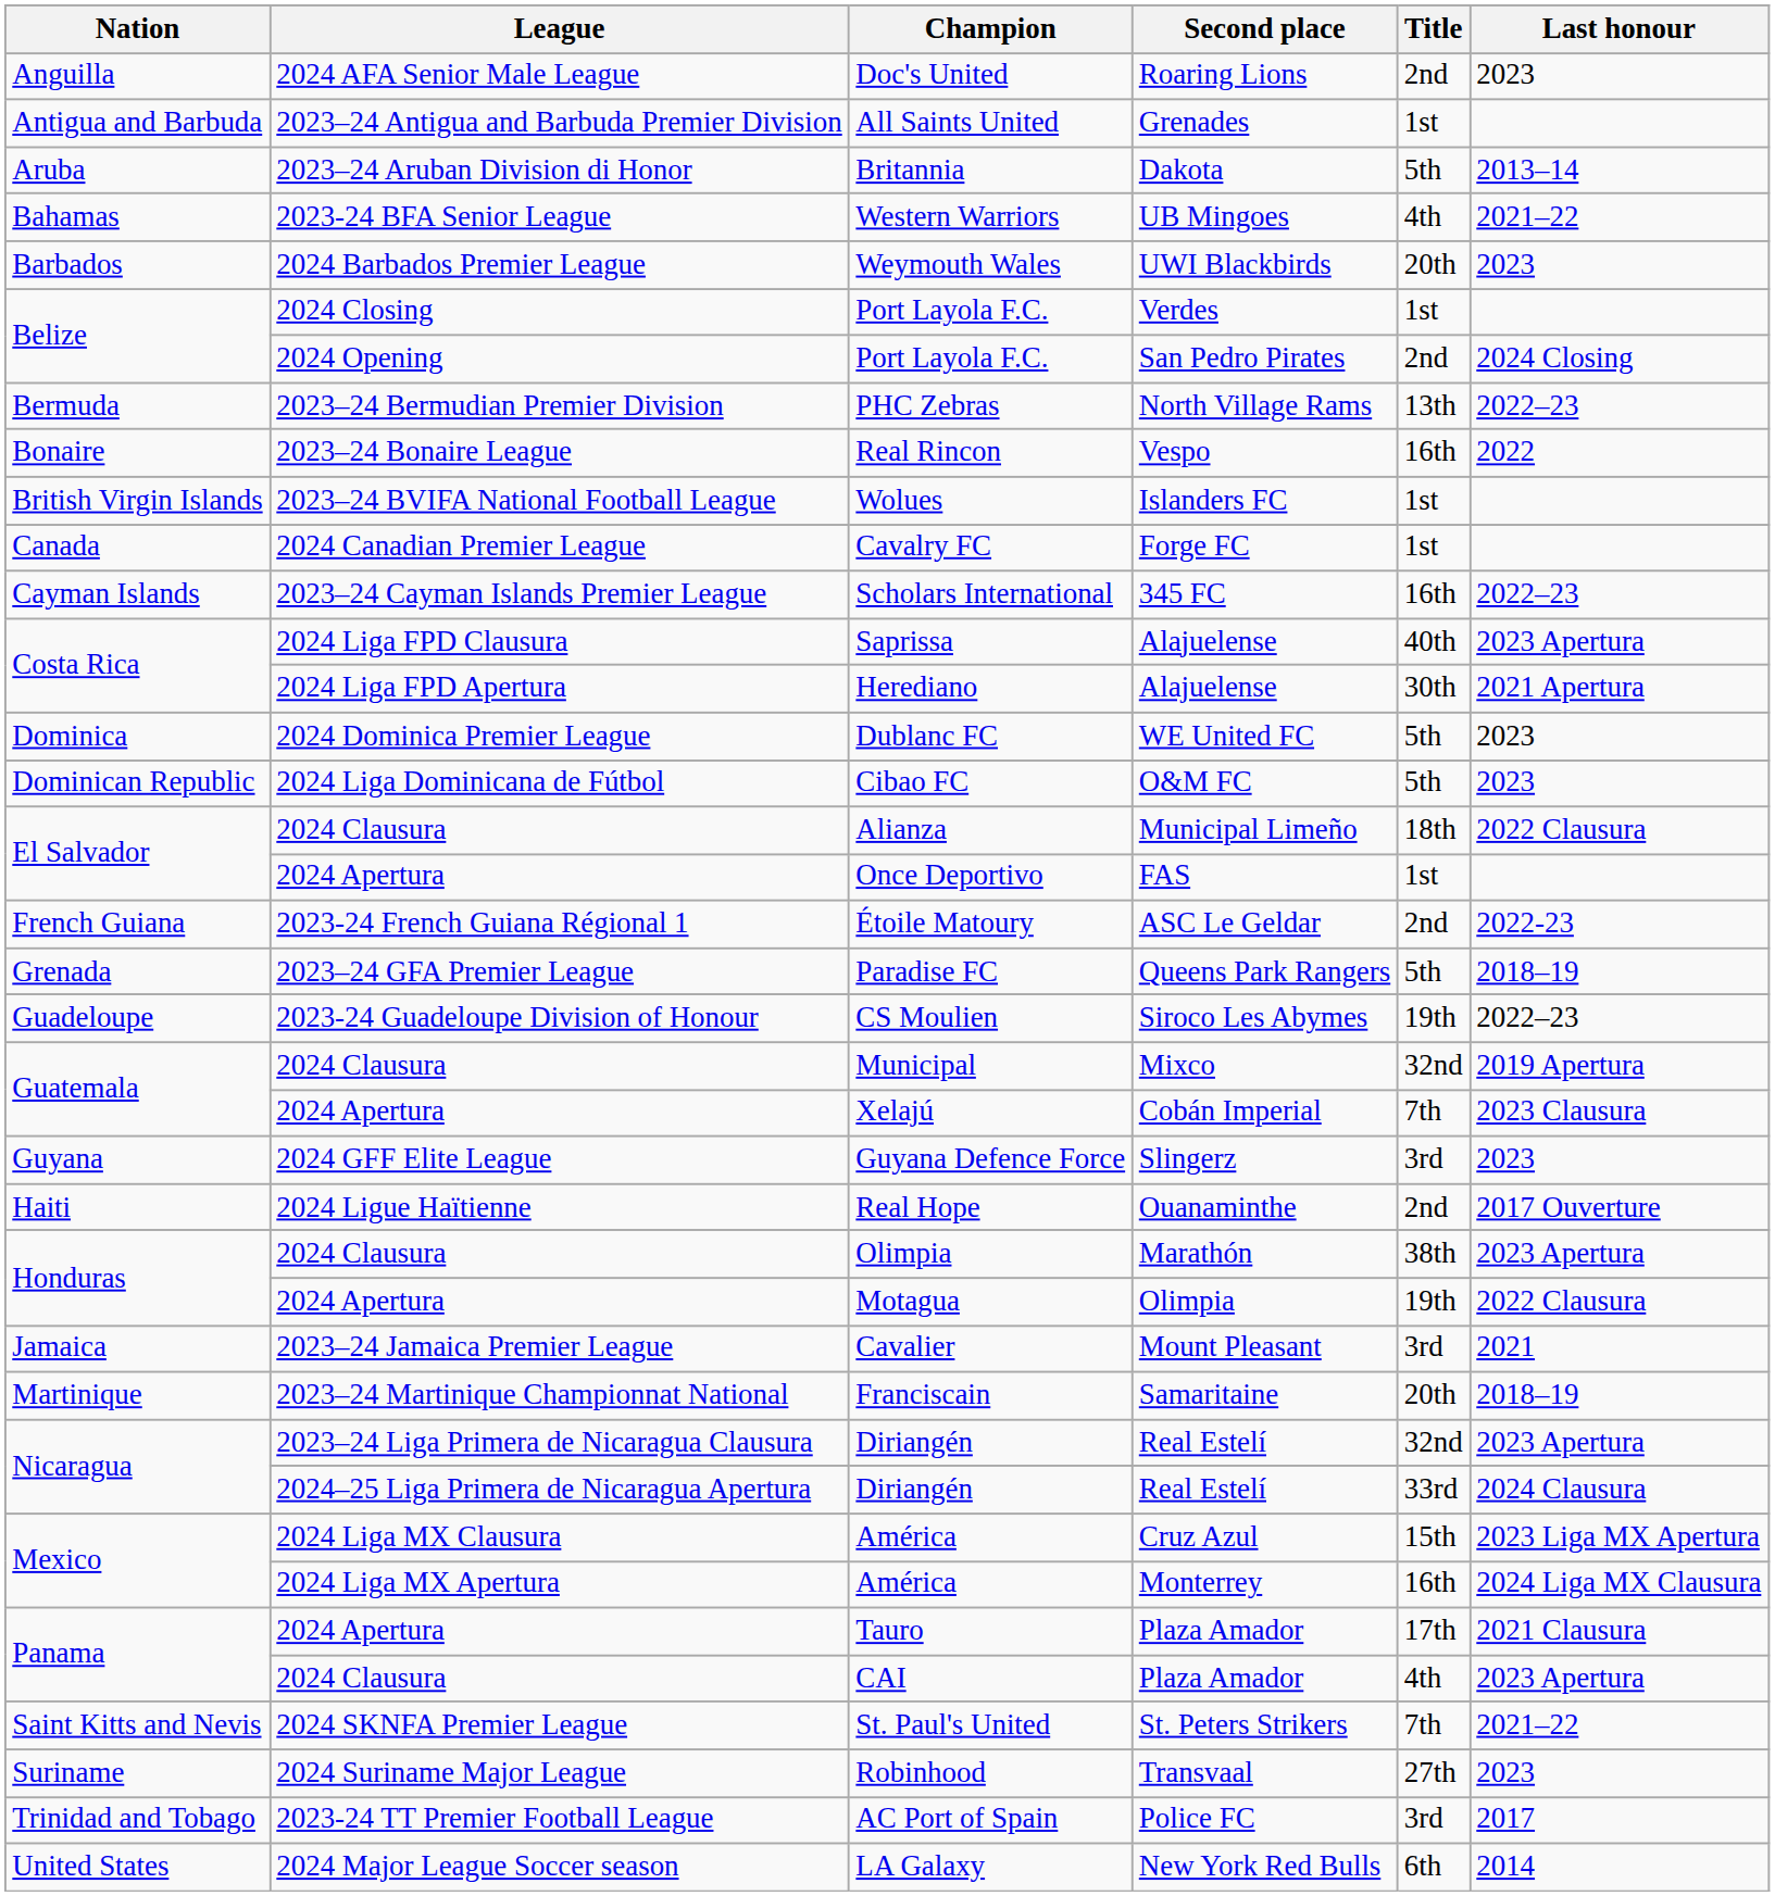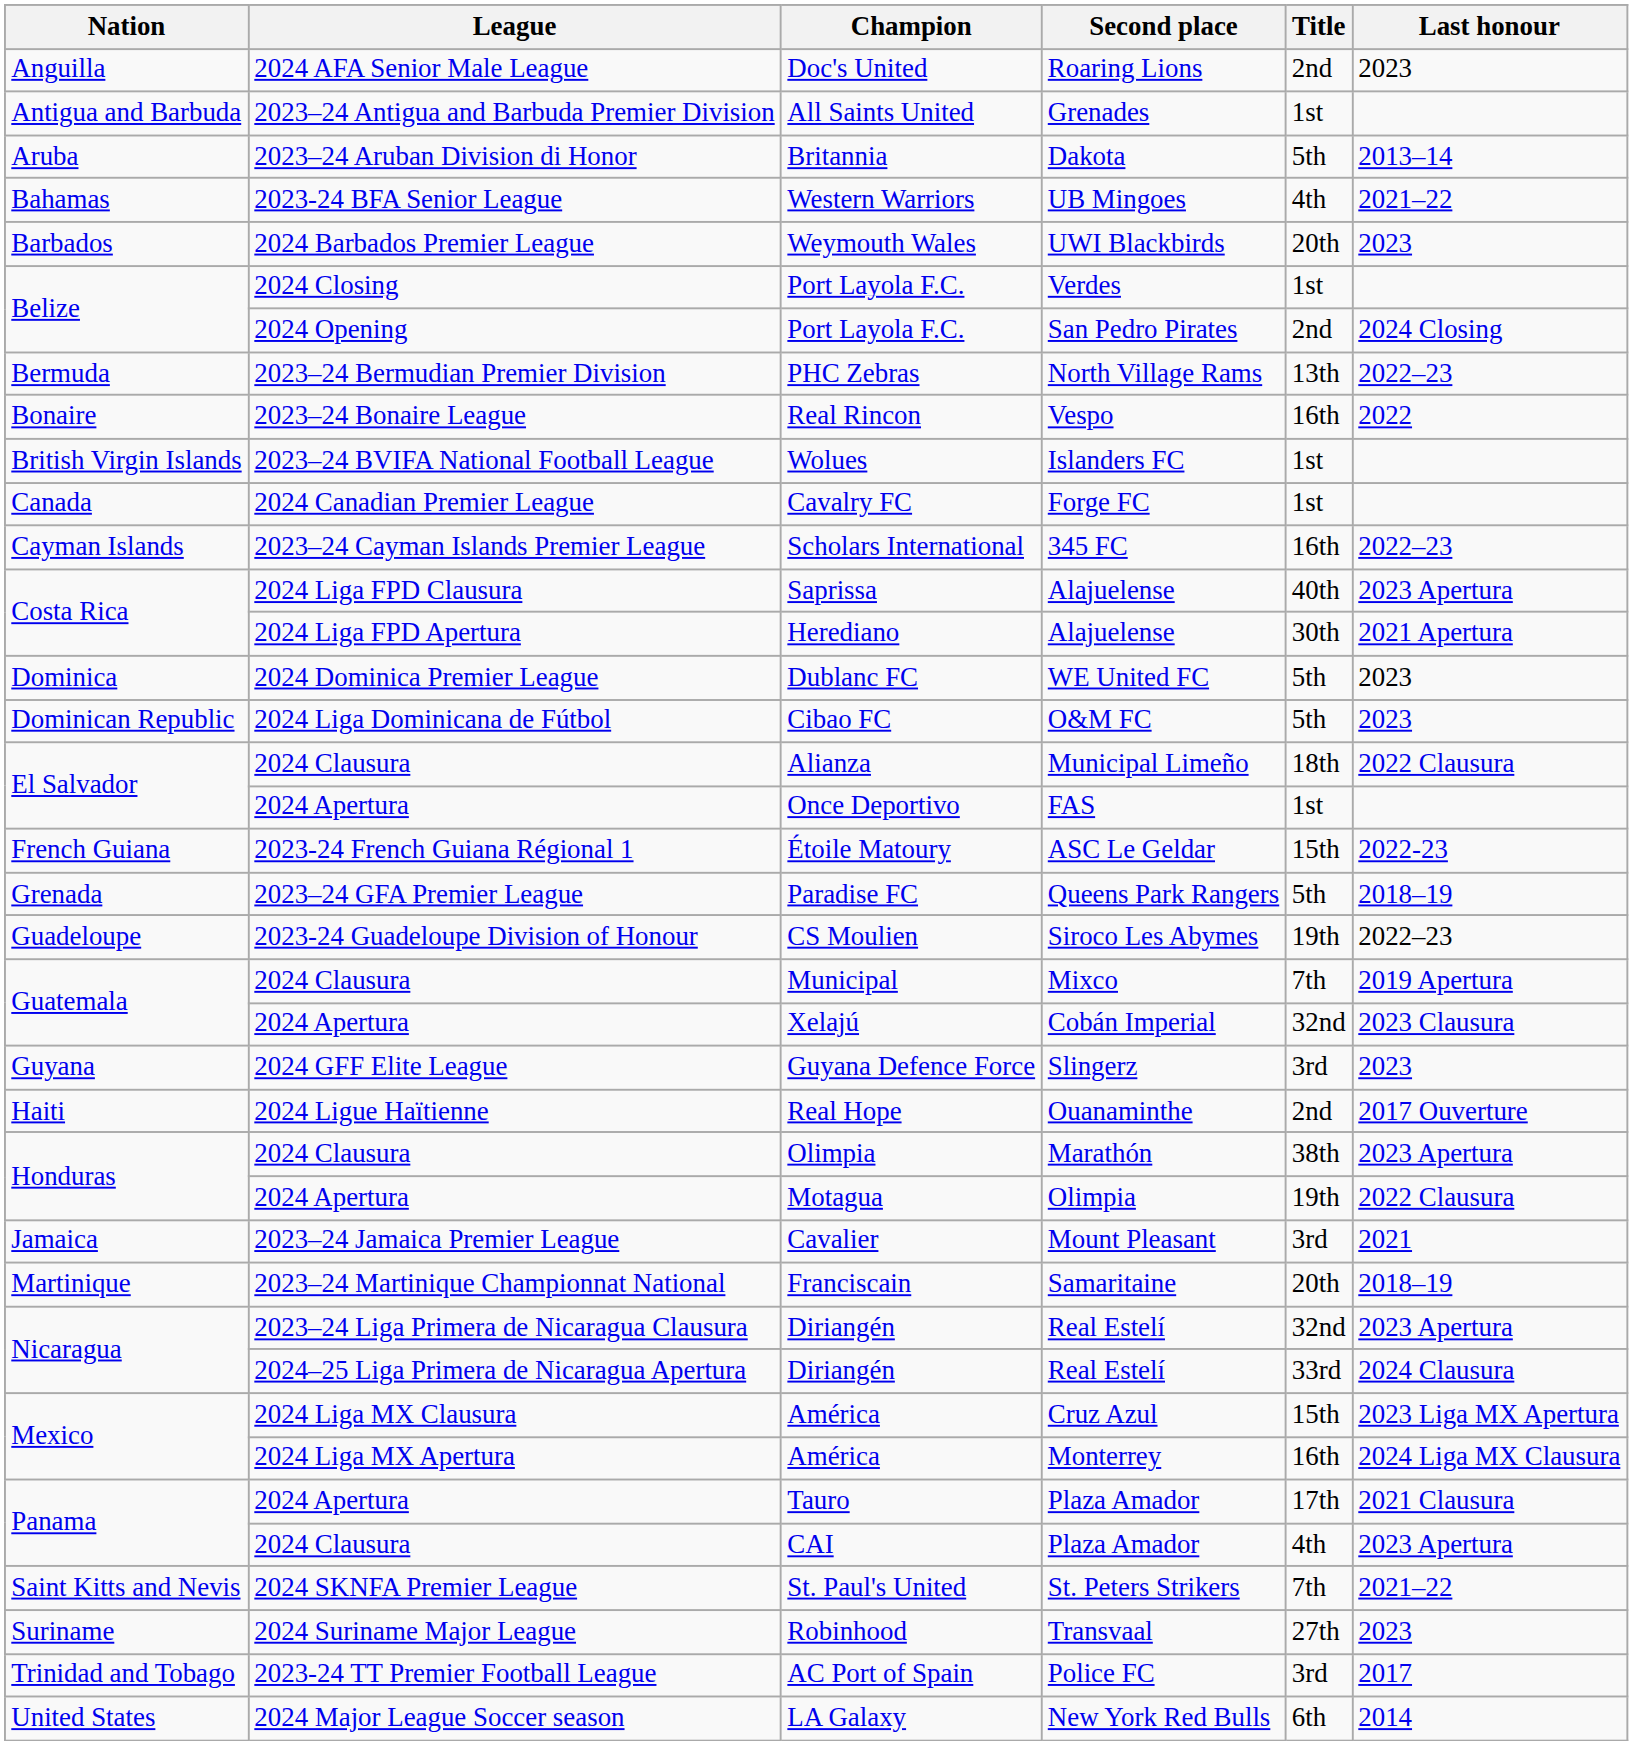 <table class=wikitable style="font-size:14px">
 <tr>
 <th>Nation</th>
 <th>League</th>
 <th>Champion</th>
 <th>Second place</th>
 <th data-sort-type="number">Title</th>
 <th>Last honour</th>
 </tr>
 <tr>
 <td> <a href='#'>Anguilla</a></td>
 <td><a href='#'>2024 AFA Senior Male League</a></td>
 <td><a href='#'>Doc's United</a></td>
 <td><a href='#'>Roaring Lions</a></td>
 <td>2nd</td>
 <td>2023</td>
 </tr>
 <tr>
 <td> <a href='#'>Antigua and Barbuda</a></td>
 <td><a href='#'>2023–24 Antigua and Barbuda Premier Division</a></td>
 <td><a href='#'>All Saints United</a></td>
 <td><a href='#'>Grenades</a></td>
 <td>1st</td>
 <td></td>
 </tr>
 <tr>
 <td> <a href='#'>Aruba</a></td>
 <td><a href='#'>2023–24 Aruban Division di Honor</a></td>
 <td><a href='#'>Britannia</a></td>
 <td><a href='#'>Dakota</a></td>
 <td>5th</td>
 <td><a href='#'>2013–14</a></td>
 </tr>
 <tr>
 <td> <a href='#'>Bahamas</a></td>
 <td><a href='#'>2023-24 BFA Senior League</a></td>
 <td><a href='#'>Western Warriors</a></td>
 <td><a href='#'>UB Mingoes</a></td>
 <td>4th</td>
 <td><a href='#'>2021–22</a></td>
 </tr>
 <tr>
 <td> <a href='#'>Barbados</a></td>
 <td><a href='#'>2024 Barbados Premier League</a></td>
 <td><a href='#'>Weymouth Wales</a></td>
 <td><a href='#'>UWI Blackbirds</a></td>
 <td>20th</td>
 <td><a href='#'>2023</a></td>
 </tr>
 <tr>
 <td rowspan=2> <a href='#'>Belize</a></td>
 <td><a href='#'>2024 Closing</a></td>
 <td><a href='#'>Port Layola F.C.</a></td>
 <td><a href='#'>Verdes</a></td>
 <td>1st</td>
 <td></td>
 </tr>
 <tr>
 <td><a href='#'>2024 Opening</a></td>
 <td><a href='#'>Port Layola F.C.</a></td>
 <td><a href='#'>San Pedro Pirates</a></td>
 <td>2nd</td>
 <td><a href='#'>2024 Closing</a></td>
 </tr>
 <tr>
 <td> <a href='#'>Bermuda</a></td>
 <td><a href='#'>2023–24 Bermudian Premier Division</a></td>
 <td><a href='#'>PHC Zebras</a></td>
 <td><a href='#'>North Village Rams</a></td>
 <td>13th</td>
 <td><a href='#'>2022–23</a></td>
 </tr>
 <tr>
 <td> <a href='#'>Bonaire</a></td>
 <td><a href='#'>2023–24 Bonaire League</a></td>
 <td><a href='#'>Real Rincon</a></td>
 <td><a href='#'>Vespo</a></td>
 <td>16th</td>
 <td><a href='#'>2022</a></td>
 </tr>
 <tr>
 <td> <a href='#'>British Virgin Islands</a></td>
 <td><a href='#'>2023–24 BVIFA National Football League</a></td>
 <td><a href='#'>Wolues</a></td>
 <td><a href='#'>Islanders FC</a></td>
 <td>1st</td>
 <td></td>
 </tr>
 <tr>
 <td> <a href='#'>Canada</a></td>
 <td><a href='#'>2024 Canadian Premier League</a></td>
 <td><a href='#'>Cavalry FC</a></td>
 <td><a href='#'>Forge FC</a></td>
 <td>1st</td>
 <td></td>
 </tr>
 <tr>
 <td> <a href='#'>Cayman Islands</a></td>
 <td><a href='#'>2023–24 Cayman Islands Premier League</a></td>
 <td><a href='#'>Scholars International</a></td>
 <td><a href='#'>345 FC</a></td>
 <td>16th</td>
 <td><a href='#'>2022–23</a></td>
 </tr>
 <tr>
 <td rowspan=2> <a href='#'>Costa Rica</a></td>
 <td><a href='#'>2024 Liga FPD Clausura</a></td>
 <td><a href='#'>Saprissa</a></td>
 <td><a href='#'>Alajuelense</a></td>
 <td>40th</td>
 <td><a href='#'>2023 Apertura</a></td>
 </tr>
 <tr>
 <td><a href='#'>2024 Liga FPD Apertura</a></td>
 <td><a href='#'>Herediano</a></td>
 <td><a href='#'>Alajuelense</a></td>
 <td>30th</td>
 <td><a href='#'>2021 Apertura</a></td>
 </tr>
 <tr>
 <td> <a href='#'>Dominica</a></td>
 <td><a href='#'>2024 Dominica Premier League</a></td>
 <td><a href='#'>Dublanc FC</a></td>
 <td><a href='#'>WE United FC</a></td>
 <td>5th</td>
 <td>2023</td>
 </tr>
 <tr>
 <td> <a href='#'>Dominican Republic</a></td>
 <td><a href='#'>2024 Liga Dominicana de Fútbol</a></td>
 <td><a href='#'>Cibao FC</a></td>
 <td><a href='#'>O&M FC</a></td>
 <td>5th</td>
 <td><a href='#'>2023</a></td>
 </tr>
 <tr>
 <td rowspan=2> <a href='#'>El Salvador</a></td>
 <td><a href='#'>2024 Clausura</a></td>
 <td><a href='#'>Alianza</a></td>
 <td><a href='#'>Municipal Limeño</a></td>
 <td>18th</td>
 <td><a href='#'>2022 Clausura</a></td>
 </tr>
 <tr>
 <td><a href='#'>2024 Apertura</a></td>
 <td><a href='#'>Once Deportivo</a></td>
 <td><a href='#'>FAS</a></td>
 <td>1st</td>
 <td></td>
 </tr>
 <tr>
 <td> <a href='#'>French Guiana</a></td>
 <td><a href='#'>2023-24 French Guiana Régional 1</a></td>
 <td><a href='#'>Étoile Matoury</a></td>
 <td><a href='#'>ASC Le Geldar</a></td>
-<td>2nd</td>
+<td>15th</td>
 <td><a href='#'>2022-23</a></td>
 </tr>
 <tr>
 <td> <a href='#'>Grenada</a></td>
 <td><a href='#'>2023–24 GFA Premier League</a></td>
 <td><a href='#'>Paradise FC</a></td>
 <td><a href='#'>Queens Park Rangers</a></td>
 <td>5th</td>
 <td><a href='#'>2018–19</a></td>
 </tr>
 <tr>
 <td> <a href='#'>Guadeloupe</a></td>
 <td><a href='#'>2023-24 Guadeloupe Division of Honour</a></td>
 <td><a href='#'>CS Moulien</a></td>
 <td><a href='#'>Siroco Les Abymes</a></td>
 <td>19th</td>
 <td>2022–23</td>
 </tr>
 <tr>
 <td rowspan=2> <a href='#'>Guatemala</a></td>
 <td><a href='#'>2024 Clausura</a></td>
 <td><a href='#'>Municipal</a></td>
 <td><a href='#'>Mixco</a></td>
-<td>32nd</td>
+<td>7th</td>
 <td><a href='#'>2019 Apertura</a></td>
 </tr>
 <tr>
 <td><a href='#'>2024 Apertura</a></td>
 <td><a href='#'>Xelajú</a></td>
 <td><a href='#'>Cobán Imperial</a></td>
-<td>7th</td>
+<td>32nd</td>
 <td><a href='#'>2023 Clausura</a></td>
 </tr>
 <tr>
 <td> <a href='#'>Guyana</a></td>
 <td><a href='#'>2024 GFF Elite League</a></td>
 <td><a href='#'>Guyana Defence Force</a></td>
 <td><a href='#'>Slingerz</a></td>
 <td>3rd</td>
 <td><a href='#'>2023</a></td>
 </tr>
 <tr>
 <td> <a href='#'>Haiti</a></td>
 <td><a href='#'>2024 Ligue Haïtienne</a></td>
 <td><a href='#'>Real Hope</a></td>
 <td><a href='#'>Ouanaminthe</a></td>
 <td>2nd</td>
 <td><a href='#'>2017 Ouverture</a></td>
 </tr>
 <tr>
 <td rowspan=2> <a href='#'>Honduras</a></td>
 <td><a href='#'>2024 Clausura</a></td>
 <td><a href='#'>Olimpia</a></td>
 <td><a href='#'>Marathón</a></td>
 <td>38th</td>
 <td><a href='#'>2023 Apertura</a></td>
 </tr>
 <tr>
 <td><a href='#'>2024 Apertura</a></td>
 <td><a href='#'>Motagua</a></td>
 <td><a href='#'>Olimpia</a></td>
 <td>19th</td>
 <td><a href='#'>2022 Clausura</a></td>
 </tr>
 <tr>
 <td> <a href='#'>Jamaica</a></td>
 <td><a href='#'>2023–24 Jamaica Premier League</a></td>
 <td><a href='#'>Cavalier</a></td>
 <td><a href='#'>Mount Pleasant</a></td>
 <td>3rd</td>
 <td><a href='#'>2021</a></td>
 </tr>
 <tr>
 <td> <a href='#'>Martinique</a></td>
 <td><a href='#'>2023–24 Martinique Championnat National</a></td>
 <td><a href='#'>Franciscain</a></td>
 <td><a href='#'>Samaritaine</a></td>
 <td>20th</td>
 <td><a href='#'>2018–19</a></td>
 </tr>
 <tr>
 <td rowspan=2> <a href='#'>Nicaragua</a></td>
 <td><a href='#'>2023–24 Liga Primera de Nicaragua Clausura</a></td>
 <td><a href='#'>Diriangén</a></td>
 <td><a href='#'>Real Estelí</a></td>
 <td>32nd</td>
 <td><a href='#'>2023 Apertura</a></td>
 </tr>
 <tr>
 <td><a href='#'>2024–25 Liga Primera de Nicaragua Apertura</a></td>
 <td><a href='#'>Diriangén</a></td>
 <td><a href='#'>Real Estelí</a></td>
 <td>33rd</td>
 <td><a href='#'>2024 Clausura</a></td>
 </tr>
 <tr>
 <td rowspan=2> <a href='#'>Mexico</a></td>
 <td><a href='#'>2024 Liga MX Clausura</a></td>
 <td><a href='#'>América</a></td>
 <td><a href='#'>Cruz Azul</a></td>
 <td>15th</td>
 <td><a href='#'>2023 Liga MX Apertura</a></td>
 </tr>
 <tr>
 <td><a href='#'>2024 Liga MX Apertura</a></td>
 <td><a href='#'>América</a></td>
 <td><a href='#'>Monterrey</a></td>
 <td>16th</td>
 <td><a href='#'>2024 Liga MX Clausura</a></td>
 </tr>
 <tr>
 <td rowspan=2> <a href='#'>Panama</a></td>
 <td><a href='#'>2024 Apertura</a></td>
 <td><a href='#'>Tauro</a></td>
 <td><a href='#'>Plaza Amador</a></td>
 <td>17th</td>
 <td><a href='#'>2021 Clausura</a></td>
 </tr>
 <tr>
 <td><a href='#'>2024 Clausura</a></td>
 <td><a href='#'>CAI</a></td>
 <td><a href='#'>Plaza Amador</a></td>
 <td>4th</td>
 <td><a href='#'>2023 Apertura</a></td>
 </tr>
 <tr>
 <td> <a href='#'>Saint Kitts and Nevis</a></td>
 <td><a href='#'>2024 SKNFA Premier League</a></td>
 <td><a href='#'>St. Paul's United</a></td>
 <td><a href='#'>St. Peters Strikers</a></td>
 <td>7th</td>
 <td><a href='#'>2021–22</a></td>
 </tr>
 <tr>
 <td> <a href='#'>Suriname</a></td>
 <td><a href='#'>2024 Suriname Major League</a></td>
 <td><a href='#'>Robinhood</a></td>
 <td><a href='#'>Transvaal</a></td>
 <td>27th</td>
 <td><a href='#'>2023</a></td>
 </tr>
 <tr>
 <td> <a href='#'>Trinidad and Tobago</a></td>
 <td><a href='#'>2023-24 TT Premier Football League</a></td>
 <td><a href='#'>AC Port of Spain</a></td>
 <td><a href='#'>Police FC</a></td>
 <td>3rd</td>
 <td><a href='#'>2017</a></td>
 </tr>
 <tr>
 <td> <a href='#'>United States</a></td>
 <td><a href='#'>2024 Major League Soccer season</a></td>
 <td><a href='#'>LA Galaxy</a></td>
 <td><a href='#'>New York Red Bulls</a></td>
 <td>6th</td>
 <td><a href='#'>2014</a></td>
 </tr>
 </table>
